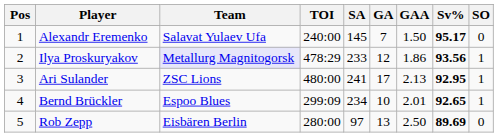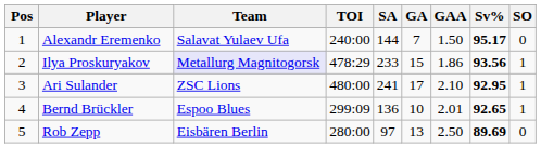 <table class="wikitable sortable" style="text-align: center;">
 <tr>
 <th width=30>Pos</th>
 <th width=140>Player</th>
 <th width=160>Team</th>
 <th width=20>TOI</th>
 <th width=20>SA</th>
 <th width=20>GA</th>
 <th width=20>GAA</th>
 <th width=20>Sv%</th>
 <th width=20>SO</th>
 </tr>
 <tr>
 <td>1</td>
 <td align=left> <a href='#'>Alexandr Eremenko</a></td>
 <td align=left> <a href='#'>Salavat Yulaev Ufa</a></td>
 <td>240:00</td>
-<td>145</td>
+<td>144</td>
 <td>7</td>
 <td>1.50</td>
 <td><strong>95.17</strong></td>
 <td>0</td>
 </tr>
 <tr>
 <td>2</td>
 <td align=left> <a href='#'>Ilya Proskuryakov</a></td>
 <td align=left style="background: lavender;"> <a href='#'>Metallurg Magnitogorsk</a></td>
 <td>478:29</td>
 <td>233</td>
-<td>12</td>
+<td>15</td>
 <td>1.86</td>
 <td><strong>93.56</strong></td>
 <td>1</td>
 </tr>
 <tr>
 <td>3</td>
 <td align=left> <a href='#'>Ari Sulander</a></td>
 <td align=left> <a href='#'>ZSC Lions</a></td>
 <td>480:00</td>
 <td>241</td>
 <td>17</td>
-<td>2.13</td>
+<td>2.10</td>
 <td><strong>92.95</strong></td>
 <td>1</td>
 </tr>
 <tr>
 <td>4</td>
 <td align=left> <a href='#'>Bernd Brückler</a></td>
 <td align=left> <a href='#'>Espoo Blues</a></td>
 <td>299:09</td>
-<td>234</td>
+<td>136</td>
 <td>10</td>
 <td>2.01</td>
 <td><strong>92.65</strong></td>
 <td>1</td>
 </tr>
 <tr>
 <td>5</td>
 <td align=left> <a href='#'>Rob Zepp</a></td>
 <td align=left> <a href='#'>Eisbären Berlin</a></td>
 <td>280:00</td>
 <td>97</td>
 <td>13</td>
 <td>2.50</td>
 <td><strong>89.69</strong></td>
 <td>0</td>
 </tr>
 </table>
